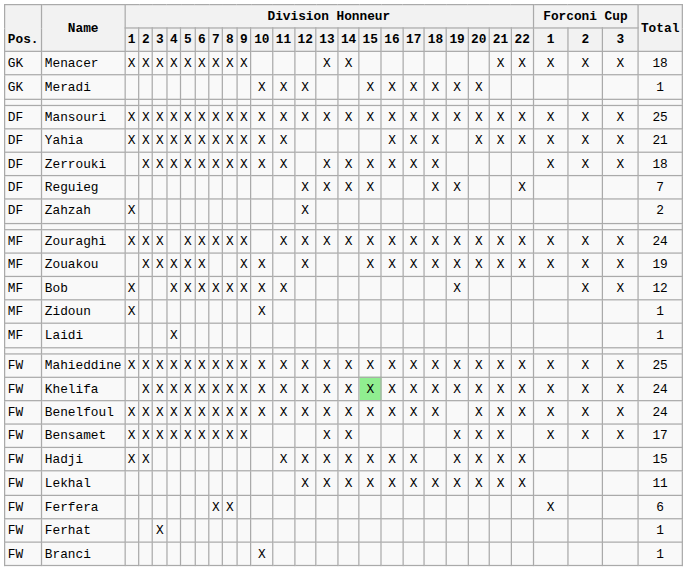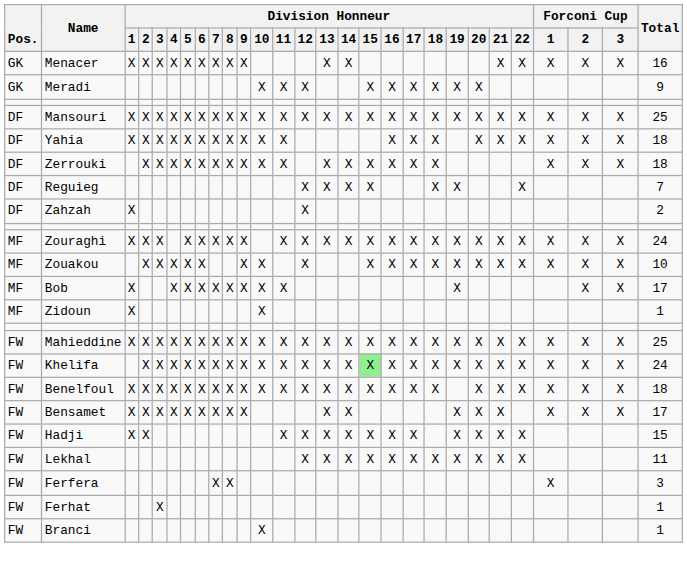 <table class="wikitable sortable alternance"  style="font-size:80%; text-align:center; line-height:14px;">
 <tr>
 <th rowspan="2" valign="bottom">Pos.</th>
 <th rowspan="2">Name</th>
 <th colspan="22" width="80">Division Honneur</th>
 <th colspan="3" width="80">Forconi Cup</th>
 <th rowspan="2">Total</th>
 </tr>
 <tr>
 <th>1</th>
 <th>2</th>
 <th>3</th>
 <th>4</th>
 <th>5</th>
 <th>6</th>
 <th>7</th>
 <th>8</th>
 <th>9</th>
 <th>10</th>
 <th>11</th>
 <th>12</th>
 <th>13</th>
 <th>14</th>
 <th>15</th>
 <th>16</th>
 <th>17</th>
 <th>18</th>
 <th>19</th>
 <th>20</th>
 <th>21</th>
 <th>22</th>
 <th>1</th>
 <th>2</th>
 <th>3</th>
 </tr>
 <tr>
 <td align="left">GK</td>
 <td align="left"> Menacer</td>
 <td>X</td>
 <td>X</td>
 <td>X</td>
 <td>X</td>
 <td>X</td>
 <td>X</td>
 <td>X</td>
 <td>X</td>
 <td>X</td>
 <td></td>
 <td></td>
 <td></td>
 <td>X</td>
 <td>X</td>
 <td></td>
 <td></td>
 <td></td>
 <td></td>
 <td></td>
 <td></td>
 <td>X</td>
 <td>X</td>
 <td>X</td>
 <td>X</td>
 <td>X</td>
-<td>18</td>
+<td>16</td>
 </tr>
 <tr>
 <td align="left">GK</td>
 <td align="left"> Meradi</td>
 <td></td>
 <td></td>
 <td></td>
 <td></td>
 <td></td>
 <td></td>
 <td></td>
 <td></td>
 <td></td>
 <td>X</td>
 <td>X</td>
 <td>X</td>
 <td></td>
 <td></td>
 <td>X</td>
 <td>X</td>
 <td>X</td>
 <td>X</td>
 <td>X</td>
 <td>X</td>
 <td></td>
 <td></td>
 <td></td>
 <td></td>
 <td></td>
-<td>1</td>
+<td>9</td>
 </tr>
 <tr>
 <td align="left"></td>
 <td></td>
 <td></td>
 <td></td>
 <td></td>
 <td></td>
 <td></td>
 <td></td>
 <td></td>
 <td></td>
 <td></td>
 <td></td>
 <td></td>
 <td></td>
 <td></td>
 <td></td>
 <td></td>
 <td></td>
 <td></td>
 <td></td>
 <td></td>
 <td></td>
 <td></td>
 <td></td>
 <td></td>
 <td></td>
 <td></td>
 </tr>
 <tr>
 <td align="left">DF</td>
 <td align="left"> Mansouri</td>
 <td>X</td>
 <td>X</td>
 <td>X</td>
 <td>X</td>
 <td>X</td>
 <td>X</td>
 <td>X</td>
 <td>X</td>
 <td>X</td>
 <td>X</td>
 <td>X</td>
 <td>X</td>
 <td>X</td>
 <td>X</td>
 <td>X</td>
 <td>X</td>
 <td>X</td>
 <td>X</td>
 <td>X</td>
 <td>X</td>
 <td>X</td>
 <td>X</td>
 <td>X</td>
 <td>X</td>
 <td>X</td>
 <td>25</td>
 </tr>
 <tr>
 <td align="left">DF</td>
 <td align="left"> Yahia</td>
 <td>X</td>
 <td>X</td>
 <td>X</td>
 <td>X</td>
 <td>X</td>
 <td>X</td>
 <td>X</td>
 <td>X</td>
 <td>X</td>
 <td>X</td>
 <td>X</td>
 <td></td>
 <td></td>
 <td></td>
 <td></td>
 <td>X</td>
 <td>X</td>
 <td>X</td>
 <td></td>
 <td>X</td>
 <td>X</td>
 <td>X</td>
 <td>X</td>
 <td>X</td>
 <td>X</td>
-<td>21</td>
+<td>18</td>
 </tr>
 <tr>
 <td align="left">DF</td>
 <td align="left"> Zerrouki</td>
 <td></td>
 <td>X</td>
 <td>X</td>
 <td>X</td>
 <td>X</td>
 <td>X</td>
 <td>X</td>
 <td>X</td>
 <td>X</td>
 <td>X</td>
 <td>X</td>
 <td></td>
 <td>X</td>
 <td>X</td>
 <td>X</td>
 <td>X</td>
 <td>X</td>
 <td>X</td>
 <td></td>
 <td></td>
 <td></td>
 <td></td>
 <td>X</td>
 <td>X</td>
 <td>X</td>
 <td>18</td>
 </tr>
 <tr>
 <td align="left">DF</td>
 <td align="left"> Reguieg</td>
 <td></td>
 <td></td>
 <td></td>
 <td></td>
 <td></td>
 <td></td>
 <td></td>
 <td></td>
 <td></td>
 <td></td>
 <td></td>
 <td>X</td>
 <td>X</td>
 <td>X</td>
 <td>X</td>
 <td></td>
 <td></td>
 <td>X</td>
 <td>X</td>
 <td></td>
 <td></td>
 <td>X</td>
 <td></td>
 <td></td>
 <td></td>
 <td>7</td>
 </tr>
 <tr>
 <td align="left">DF</td>
 <td align="left"> Zahzah</td>
 <td>X</td>
 <td></td>
 <td></td>
 <td></td>
 <td></td>
 <td></td>
 <td></td>
 <td></td>
 <td></td>
 <td></td>
 <td></td>
 <td>X</td>
 <td></td>
 <td></td>
 <td></td>
 <td></td>
 <td></td>
 <td></td>
 <td></td>
 <td></td>
 <td></td>
 <td></td>
 <td></td>
 <td></td>
 <td></td>
 <td>2</td>
 </tr>
 <tr>
 <td align="left"></td>
 <td></td>
 <td></td>
 <td></td>
 <td></td>
 <td></td>
 <td></td>
 <td></td>
 <td></td>
 <td></td>
 <td></td>
 <td></td>
 <td></td>
 <td></td>
 <td></td>
 <td></td>
 <td></td>
 <td></td>
 <td></td>
 <td></td>
 <td></td>
 <td></td>
 <td></td>
 <td></td>
 <td></td>
 <td></td>
 <td></td>
 </tr>
 <tr>
 <td align="left">MF</td>
 <td align="left"> Zouraghi</td>
 <td>X</td>
 <td>X</td>
 <td>X</td>
 <td></td>
 <td>X</td>
 <td>X</td>
 <td>X</td>
 <td>X</td>
 <td>X</td>
 <td></td>
 <td>X</td>
 <td>X</td>
 <td>X</td>
 <td>X</td>
 <td>X</td>
 <td>X</td>
 <td>X</td>
 <td>X</td>
 <td>X</td>
 <td>X</td>
 <td>X</td>
 <td>X</td>
 <td>X</td>
 <td>X</td>
 <td>X</td>
 <td>24</td>
 </tr>
 <tr>
 <td align="left">MF</td>
 <td align="left"> Zouakou</td>
 <td></td>
 <td>X</td>
 <td>X</td>
 <td>X</td>
 <td>X</td>
 <td>X</td>
 <td></td>
 <td></td>
 <td>X</td>
 <td>X</td>
 <td></td>
 <td>X</td>
 <td></td>
 <td></td>
 <td>X</td>
 <td>X</td>
 <td>X</td>
 <td>X</td>
 <td>X</td>
 <td>X</td>
 <td>X</td>
 <td>X</td>
 <td>X</td>
 <td>X</td>
 <td>X</td>
-<td>19</td>
+<td>10</td>
 </tr>
 <tr>
 <td align="left">MF</td>
 <td align="left"> Bob</td>
 <td>X</td>
 <td></td>
 <td></td>
 <td>X</td>
 <td>X</td>
 <td>X</td>
 <td>X</td>
 <td>X</td>
 <td>X</td>
 <td>X</td>
 <td>X</td>
 <td></td>
 <td></td>
 <td></td>
 <td></td>
 <td></td>
 <td></td>
 <td></td>
 <td>X</td>
 <td></td>
 <td></td>
 <td></td>
 <td></td>
 <td>X</td>
 <td>X</td>
-<td>12</td>
+<td>17</td>
 </tr>
 <tr>
 <td align="left">MF</td>
 <td align="left"> Zidoun</td>
 <td>X</td>
 <td></td>
 <td></td>
 <td></td>
 <td></td>
 <td></td>
 <td></td>
 <td></td>
 <td></td>
 <td>X</td>
-<td></td>
-<td></td>
-<td></td>
-<td></td>
-<td></td>
-<td></td>
-<td></td>
-<td></td>
-<td></td>
-<td></td>
-<td></td>
-<td></td>
-<td></td>
-<td></td>
-<td></td>
-<td>1</td>
-</tr>
-<tr>
-<td align="left">MF</td>
-<td align="left"> Laidi</td>
-<td></td>
-<td></td>
-<td></td>
-<td>X</td>
-<td></td>
-<td></td>
-<td></td>
-<td></td>
-<td></td>
-<td></td>
 <td></td>
 <td></td>
 <td></td>
 <td></td>
 <td></td>
 <td></td>
 <td></td>
 <td></td>
 <td></td>
 <td></td>
 <td></td>
 <td></td>
 <td></td>
 <td></td>
 <td></td>
 <td>1</td>
 </tr>
 <tr>
 <td align="left"></td>
 <td></td>
 <td></td>
 <td></td>
 <td></td>
 <td></td>
 <td></td>
 <td></td>
 <td></td>
 <td></td>
 <td></td>
 <td></td>
 <td></td>
 <td></td>
 <td></td>
 <td></td>
 <td></td>
 <td></td>
 <td></td>
 <td></td>
 <td></td>
 <td></td>
 <td></td>
 <td></td>
 <td></td>
 <td></td>
 <td></td>
 </tr>
 <tr>
 <td align="left">FW</td>
 <td align="left"> Mahieddine</td>
 <td>X</td>
 <td>X</td>
 <td>X</td>
 <td>X</td>
 <td>X</td>
 <td>X</td>
 <td>X</td>
 <td>X</td>
 <td>X</td>
 <td>X</td>
 <td>X</td>
 <td>X</td>
 <td>X</td>
 <td>X</td>
 <td>X</td>
 <td>X</td>
 <td>X</td>
 <td>X</td>
 <td>X</td>
 <td>X</td>
 <td>X</td>
 <td>X</td>
 <td>X</td>
 <td>X</td>
 <td>X</td>
 <td>25</td>
 </tr>
 <tr>
 <td align="left">FW</td>
 <td align="left"> Khelifa</td>
 <td></td>
 <td>X</td>
 <td>X</td>
 <td>X</td>
 <td>X</td>
 <td>X</td>
 <td>X</td>
 <td>X</td>
 <td>X</td>
 <td>X</td>
 <td>X</td>
 <td>X</td>
 <td>X</td>
 <td>X</td>
 <td style="background: lightgreen;">X</td>
 <td>X</td>
 <td>X</td>
 <td>X</td>
 <td>X</td>
 <td>X</td>
 <td>X</td>
 <td>X</td>
 <td>X</td>
 <td>X</td>
 <td>X</td>
 <td>24</td>
 </tr>
 <tr>
 <td align="left">FW</td>
 <td align="left"> Benelfoul</td>
 <td>X</td>
 <td>X</td>
 <td>X</td>
 <td>X</td>
 <td>X</td>
 <td>X</td>
 <td>X</td>
 <td>X</td>
 <td>X</td>
 <td>X</td>
 <td>X</td>
 <td>X</td>
 <td>X</td>
 <td>X</td>
 <td>X</td>
 <td>X</td>
 <td>X</td>
 <td>X</td>
 <td></td>
 <td>X</td>
 <td>X</td>
 <td>X</td>
 <td>X</td>
 <td>X</td>
 <td>X</td>
-<td>24</td>
+<td>18</td>
 </tr>
 <tr>
 <td align="left">FW</td>
 <td align="left"> Bensamet</td>
 <td>X</td>
 <td>X</td>
 <td>X</td>
 <td>X</td>
 <td>X</td>
 <td>X</td>
 <td>X</td>
 <td>X</td>
 <td>X</td>
 <td></td>
 <td></td>
 <td></td>
 <td>X</td>
 <td>X</td>
 <td></td>
 <td></td>
 <td></td>
 <td></td>
 <td>X</td>
 <td>X</td>
 <td>X</td>
 <td></td>
 <td>X</td>
 <td>X</td>
 <td>X</td>
 <td>17</td>
 </tr>
 <tr>
 <td align="left">FW</td>
 <td align="left"> Hadji</td>
 <td>X</td>
 <td>X</td>
 <td></td>
 <td></td>
 <td></td>
 <td></td>
 <td></td>
 <td></td>
 <td></td>
 <td></td>
 <td>X</td>
 <td>X</td>
 <td>X</td>
 <td>X</td>
 <td>X</td>
 <td>X</td>
 <td>X</td>
 <td></td>
 <td>X</td>
 <td>X</td>
 <td>X</td>
 <td>X</td>
 <td></td>
 <td></td>
 <td></td>
 <td>15</td>
 </tr>
 <tr>
 <td align="left">FW</td>
 <td align="left"> Lekhal</td>
 <td></td>
 <td></td>
 <td></td>
 <td></td>
 <td></td>
 <td></td>
 <td></td>
 <td></td>
 <td></td>
 <td></td>
 <td></td>
 <td>X</td>
 <td>X</td>
 <td>X</td>
 <td>X</td>
 <td>X</td>
 <td>X</td>
 <td>X</td>
 <td>X</td>
 <td>X</td>
 <td>X</td>
 <td>X</td>
 <td></td>
 <td></td>
 <td></td>
 <td>11</td>
 </tr>
 <tr>
 <td align="left">FW</td>
 <td align="left"> Ferfera</td>
 <td></td>
 <td></td>
 <td></td>
 <td></td>
 <td></td>
 <td></td>
 <td>X</td>
 <td>X</td>
 <td></td>
 <td></td>
 <td></td>
 <td></td>
 <td></td>
 <td></td>
 <td></td>
 <td></td>
 <td></td>
 <td></td>
 <td></td>
 <td></td>
 <td></td>
 <td></td>
 <td>X</td>
 <td></td>
 <td></td>
-<td>6</td>
+<td>3</td>
 </tr>
 <tr>
 <td align="left">FW</td>
 <td align="left"> Ferhat</td>
 <td></td>
 <td></td>
 <td>X</td>
 <td></td>
 <td></td>
 <td></td>
 <td></td>
 <td></td>
 <td></td>
 <td></td>
 <td></td>
 <td></td>
 <td></td>
 <td></td>
 <td></td>
 <td></td>
 <td></td>
 <td></td>
 <td></td>
 <td></td>
 <td></td>
 <td></td>
 <td></td>
 <td></td>
 <td></td>
 <td>1</td>
 </tr>
 <tr>
 <td align="left">FW</td>
 <td align="left"> Branci</td>
 <td></td>
 <td></td>
 <td></td>
 <td></td>
 <td></td>
 <td></td>
 <td></td>
 <td></td>
 <td></td>
 <td>X</td>
 <td></td>
 <td></td>
 <td></td>
 <td></td>
 <td></td>
 <td></td>
 <td></td>
 <td></td>
 <td></td>
 <td></td>
 <td></td>
 <td></td>
 <td></td>
 <td></td>
 <td></td>
 <td>1</td>
 </tr>
 </table>
